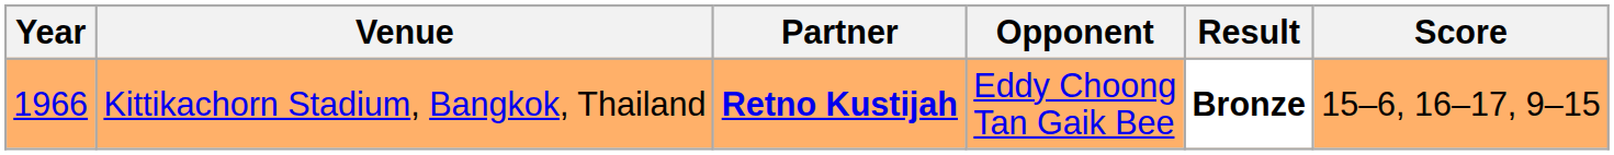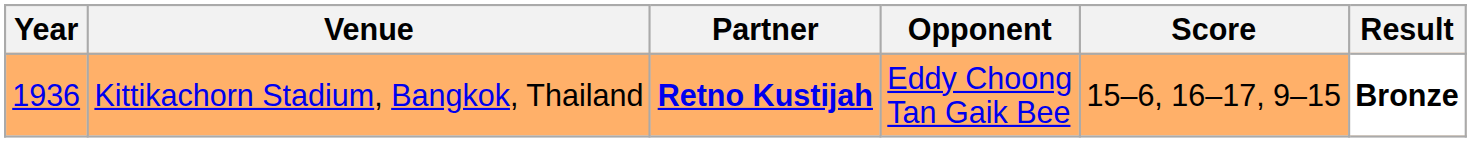 <table class="sortable wikitable" style="font-size: 90%;">
 <tr>
 <th>Year</th>
 <th>Venue</th>
 <th>Partner</th>
 <th>Opponent</th>
+<th>Score</th>
 <th>Result</th>
-<th>Score</th>
 </tr>
 <tr style="background:#FFB069">
-<td align="center"><a href='#'>1966</a></td>
+<td align="center"><a href='#'>1936</a></td>
 <td align="left"><a href='#'>Kittikachorn Stadium</a>, <a href='#'>Bangkok</a>, Thailand</td>
 <td align="left"><strong> <a href='#'>Retno Kustijah</a></strong></td>
 <td align="left"> <a href='#'>Eddy Choong</a><br> <a href='#'>Tan Gaik Bee</a></td>
+<td align="left">15–6, 16–17, 9–15</td>
 <td style="text-align:left; background:white"> <strong>Bronze</strong></td>
-<td align="left">15–6, 16–17, 9–15</td>
 </tr>
 </table>
